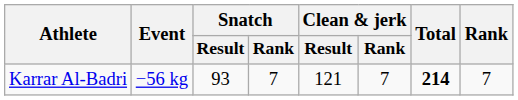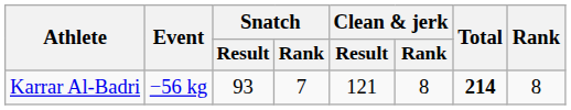 <table class="wikitable" style="font-size:90%">
 <tr>
 <th rowspan="2">Athlete</th>
 <th rowspan="2">Event</th>
 <th colspan="2">Snatch</th>
 <th colspan="2">Clean & jerk</th>
 <th rowspan="2">Total</th>
 <th rowspan="2">Rank</th>
 </tr>
 <tr style="font-size:95%">
 <th>Result</th>
 <th>Rank</th>
 <th>Result</th>
 <th>Rank</th>
 </tr>
 <tr align=center>
 <td align=left><a href='#'>Karrar Al-Badri</a></td>
 <td align=left><a href='#'>−56 kg</a></td>
 <td>93</td>
 <td>7</td>
 <td>121</td>
-<td>7</td>
+<td>8</td>
 <td><strong>214</strong></td>
-<td>7</td>
+<td>8</td>
 </tr>
 </table>
